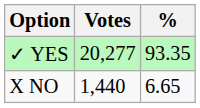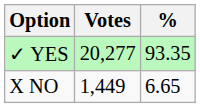 <table class="wikitable">
 <tr>
 <th>Option</th>
 <th>Votes</th>
 <th>%</th>
 </tr>
 <tr>
 <td style=background:#bbf8be>✓ YES</td>
 <td style=background:#bbf8be>20,277</td>
 <td style=background:#bbf8be>93.35</td>
 </tr>
 <tr>
 <td>X NO</td>
-<td>1,440</td>
+<td>1,449</td>
 <td>6.65</td>
 </tr>
 </table>
